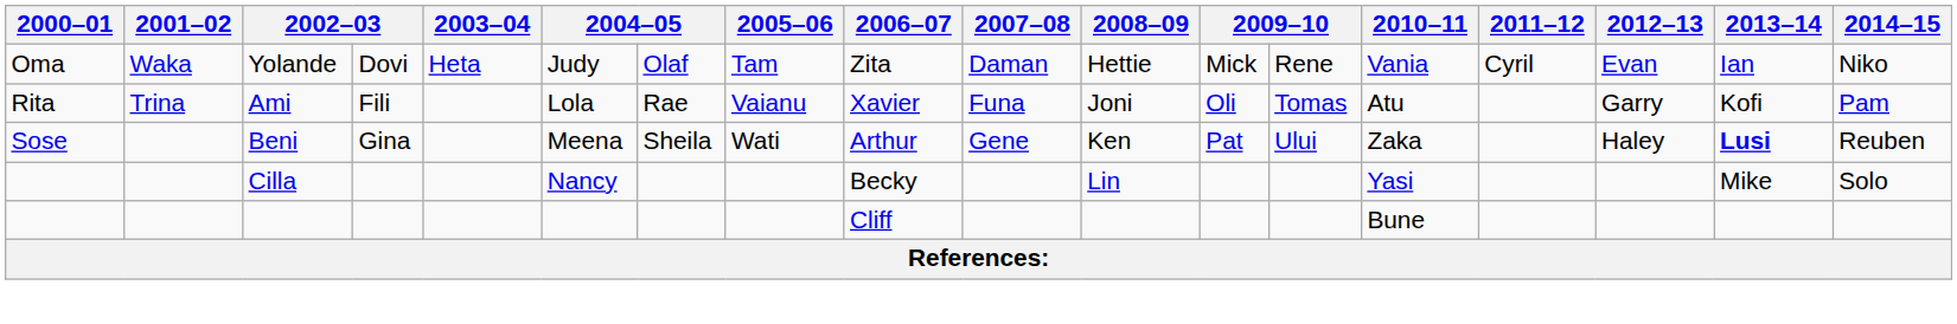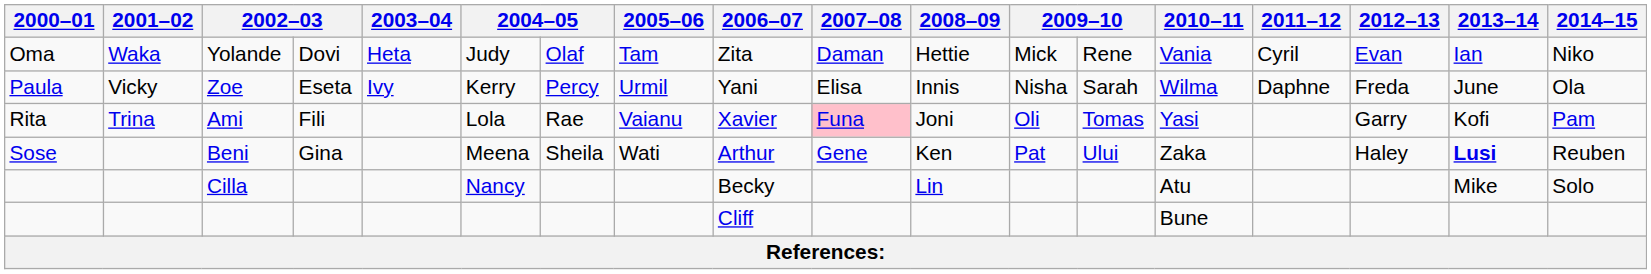 <table class="wikitable" width="100%">
 <tr>
 <th><a href='#'>2000–01</a></th>
 <th><a href='#'>2001–02</a></th>
 <th colspan=2><a href='#'>2002–03</a></th>
 <th><a href='#'>2003–04</a></th>
 <th colspan=2><a href='#'>2004–05</a></th>
 <th><a href='#'>2005–06</a></th>
 <th><a href='#'>2006–07</a></th>
 <th><a href='#'>2007–08</a></th>
 <th><a href='#'>2008–09</a></th>
 <th colspan=2><a href='#'>2009–10</a></th>
 <th><a href='#'>2010–11</a></th>
 <th><a href='#'>2011–12</a></th>
 <th><a href='#'>2012–13</a></th>
 <th><a href='#'>2013–14</a></th>
 <th><a href='#'>2014–15</a></th>
 </tr>
 <tr>
 <td>Oma</td>
 <td><a href='#'>Waka</a></td>
 <td>Yolande</td>
 <td>Dovi</td>
 <td><a href='#'>Heta</a></td>
 <td>Judy</td>
 <td><a href='#'>Olaf</a></td>
 <td><a href='#'>Tam</a></td>
 <td>Zita</td>
 <td><a href='#'>Daman</a></td>
 <td>Hettie</td>
 <td>Mick</td>
 <td>Rene</td>
 <td><a href='#'>Vania</a></td>
 <td>Cyril</td>
 <td><a href='#'>Evan</a></td>
 <td><a href='#'>Ian</a></td>
 <td>Niko</td>
 </tr>
 <tr>
+<td><a href='#'>Paula</a></td>
+<td>Vicky</td>
+<td><a href='#'>Zoe</a></td>
+<td>Eseta</td>
+<td><a href='#'>Ivy</a></td>
+<td>Kerry</td>
+<td><a href='#'>Percy</a></td>
+<td><a href='#'>Urmil</a></td>
+<td>Yani</td>
+<td>Elisa</td>
+<td>Innis</td>
+<td>Nisha</td>
+<td>Sarah</td>
+<td><a href='#'>Wilma</a></td>
+<td>Daphne</td>
+<td>Freda</td>
+<td>June</td>
+<td>Ola</td>
+</tr>
+<tr>
 <td>Rita</td>
 <td><a href='#'>Trina</a></td>
 <td><a href='#'>Ami</a></td>
 <td>Fili</td>
 <td></td>
 <td>Lola</td>
 <td>Rae</td>
 <td><a href='#'>Vaianu</a></td>
 <td><a href='#'>Xavier</a></td>
-<td><a href='#'>Funa</a></td>
+<td style="background: pink;"><a href='#'>Funa</a></td>
 <td>Joni</td>
 <td><a href='#'>Oli</a></td>
 <td><a href='#'>Tomas</a></td>
-<td>Atu</td>
+<td><a href='#'>Yasi</a></td>
 <td></td>
 <td>Garry</td>
 <td>Kofi</td>
 <td><a href='#'>Pam</a></td>
 </tr>
 <tr>
 <td><a href='#'>Sose</a></td>
 <td></td>
 <td><a href='#'>Beni</a></td>
 <td>Gina</td>
 <td></td>
 <td>Meena</td>
 <td>Sheila</td>
 <td>Wati</td>
 <td><a href='#'>Arthur</a></td>
 <td><a href='#'>Gene</a></td>
 <td>Ken</td>
 <td><a href='#'>Pat</a></td>
 <td><a href='#'>Ului</a></td>
 <td>Zaka</td>
 <td></td>
 <td>Haley</td>
 <td><strong><a href='#'>Lusi</a></strong></td>
 <td>Reuben</td>
 </tr>
 <tr>
 <td></td>
 <td></td>
 <td><a href='#'>Cilla</a></td>
 <td></td>
 <td></td>
 <td><a href='#'>Nancy</a></td>
 <td></td>
 <td></td>
 <td>Becky</td>
 <td></td>
 <td><a href='#'>Lin</a></td>
 <td></td>
 <td></td>
-<td><a href='#'>Yasi</a></td>
+<td>Atu</td>
 <td></td>
 <td></td>
 <td>Mike</td>
 <td>Solo</td>
 </tr>
 <tr>
 <td></td>
 <td></td>
 <td></td>
 <td></td>
 <td></td>
 <td></td>
 <td></td>
 <td></td>
 <td><a href='#'>Cliff</a></td>
 <td></td>
 <td></td>
 <td></td>
 <td></td>
 <td>Bune</td>
 <td></td>
 <td></td>
 <td></td>
 <td></td>
 </tr>
 <tr>
 <th colspan=18>References:</th>
 </tr>
 </table>
